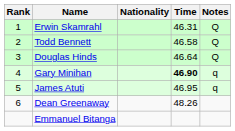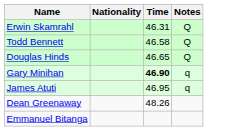 <table class="wikitable sortable" style="text-align:center">
 <tr>
-<th>Rank</th>
 <th>Name</th>
 <th>Nationality</th>
 <th>Time</th>
 <th>Notes</th>
 </tr>
 <tr style="background:#ccffcc;">
-<td align="center">1</td>
 <td align=left><a href='#'>Erwin Skamrahl</a></td>
 <td align=left></td>
 <td align="center">46.31</td>
 <td>Q</td>
 </tr>
 <tr style="background:#ccffcc;">
-<td align="center">2</td>
 <td align=left><a href='#'>Todd Bennett</a></td>
 <td align=left></td>
 <td align="center">46.58</td>
 <td>Q</td>
 </tr>
 <tr style="background:#ccffcc;">
-<td align="center">3</td>
 <td align=left><a href='#'>Douglas Hinds</a></td>
 <td align=left></td>
-<td align="center">46.64</td>
+<td align="center">46.65</td>
 <td>Q</td>
 </tr>
 <tr style="background:#ddffdd;">
-<td align="center">4</td>
 <td align=left><a href='#'>Gary Minihan</a></td>
 <td align=left></td>
 <td align="center"><strong>46.90</strong></td>
 <td>q</td>
 </tr>
 <tr style="background:#ddffdd;">
-<td align="center">5</td>
 <td align=left><a href='#'>James Atuti</a></td>
 <td align=left></td>
 <td align="center">46.95</td>
 <td>q</td>
 </tr>
 <tr>
-<td align="center">6</td>
 <td align=left><a href='#'>Dean Greenaway</a></td>
 <td align=left></td>
 <td align="center">48.26</td>
 <td></td>
 </tr>
 <tr>
-<td align="center"></td>
 <td align=left><a href='#'>Emmanuel Bitanga</a></td>
 <td align=left></td>
 <td></td>
 <td align="center"></td>
 </tr>
 </table>
